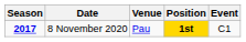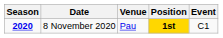 <table class="wikitable" style="text-align:center; font-size:95%;">
 <tr>
 <th>Season</th>
 <th>Date</th>
 <th>Venue</th>
 <th>Position</th>
 <th>Event</th>
 </tr>
 <tr>
-<td><strong><a href='#'>2017</a></strong></td>
+<td><strong><a href='#'>2020</a></strong></td>
 <td align=right>8 November 2020</td>
 <td align=left><a href='#'>Pau</a></td>
 <td bgcolor=gold><strong>1st</strong></td>
 <td>C1</td>
 </tr>
 </table>
